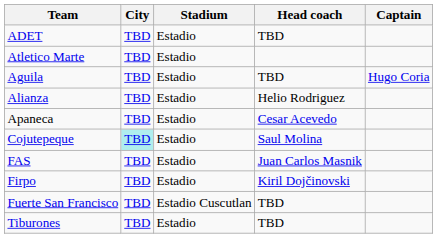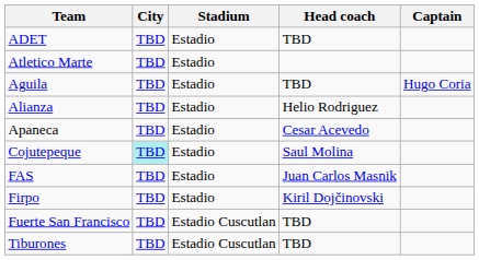 <table class="wikitable">
 <tr>
 <th>Team</th>
 <th>City</th>
 <th>Stadium</th>
 <th>Head coach</th>
 <th>Captain</th>
 </tr>
 <tr>
 <td><a href='#'>ADET</a></td>
 <td><a href='#'>TBD</a></td>
 <td>Estadio</td>
 <td> TBD</td>
 <td></td>
 </tr>
 <tr>
 <td><a href='#'>Atletico Marte</a></td>
 <td><a href='#'>TBD</a></td>
 <td>Estadio</td>
 <td></td>
 <td></td>
 </tr>
 <tr>
 <td><a href='#'>Aguila</a></td>
 <td><a href='#'>TBD</a></td>
 <td>Estadio</td>
 <td> TBD</td>
 <td> <a href='#'>Hugo Coria</a></td>
 </tr>
 <tr>
 <td><a href='#'>Alianza</a></td>
 <td><a href='#'>TBD</a></td>
 <td>Estadio</td>
 <td> Helio Rodriguez</td>
 <td></td>
 </tr>
 <tr>
 <td>Apaneca</td>
 <td><a href='#'>TBD</a></td>
 <td>Estadio</td>
 <td> <a href='#'>Cesar Acevedo</a></td>
 <td></td>
 </tr>
 <tr>
 <td><a href='#'>Cojutepeque</a></td>
 <td style="background: paleturquoise;"><a href='#'>TBD</a></td>
 <td>Estadio</td>
 <td> <a href='#'>Saul Molina</a></td>
 <td></td>
 </tr>
 <tr>
 <td><a href='#'>FAS</a></td>
 <td><a href='#'>TBD</a></td>
 <td>Estadio</td>
 <td> <a href='#'>Juan Carlos Masnik</a></td>
 <td></td>
 </tr>
 <tr>
 <td><a href='#'>Firpo</a></td>
 <td><a href='#'>TBD</a></td>
 <td>Estadio</td>
 <td>   <a href='#'>Kiril Dojčinovski</a></td>
 <td></td>
 </tr>
 <tr>
 <td><a href='#'>Fuerte San Francisco</a></td>
 <td><a href='#'>TBD</a></td>
 <td>Estadio Cuscutlan</td>
 <td> TBD</td>
 <td></td>
 </tr>
 <tr>
 <td><a href='#'>Tiburones</a></td>
 <td><a href='#'>TBD</a></td>
-<td>Estadio</td>
+<td>Estadio Cuscutlan</td>
 <td> TBD</td>
 <td></td>
 </tr>
 </table>
